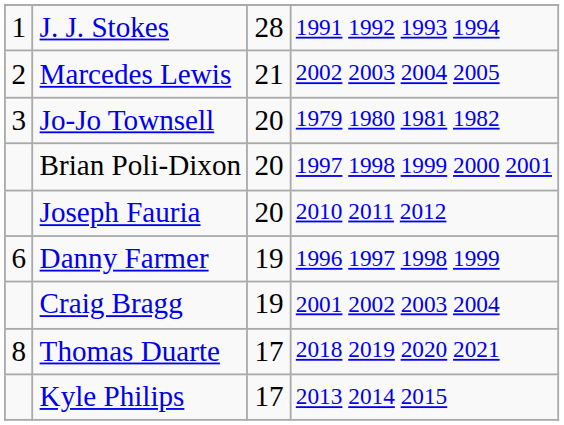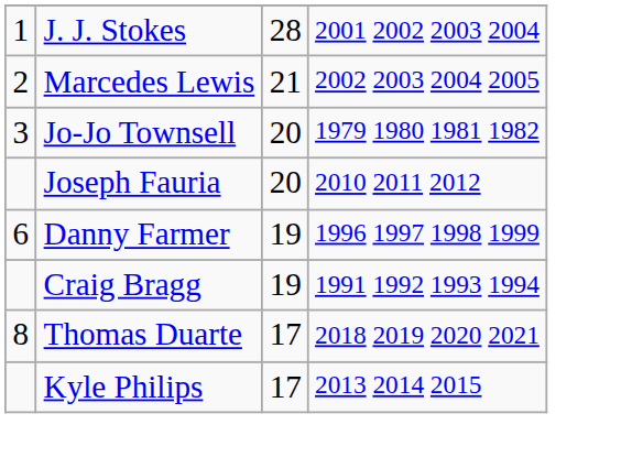 <table class="wikitable">
 <tr>
 </tr>
 <tr>
 <td>1</td>
 <td><a href='#'>J. J. Stokes</a></td>
 <td>28</td>
-<td style="font-size:80%;"><a href='#'>1991</a> <a href='#'>1992</a> <a href='#'>1993</a> <a href='#'>1994</a></td>
+<td style="font-size:80%;"><a href='#'>2001</a> <a href='#'>2002</a> <a href='#'>2003</a> <a href='#'>2004</a></td>
 </tr>
 <tr>
 <td>2</td>
 <td><a href='#'>Marcedes Lewis</a></td>
 <td>21</td>
 <td style="font-size:80%;"><a href='#'>2002</a> <a href='#'>2003</a> <a href='#'>2004</a> <a href='#'>2005</a></td>
 </tr>
 <tr>
 <td>3</td>
 <td><a href='#'>Jo-Jo Townsell</a></td>
 <td>20</td>
 <td style="font-size:80%;"><a href='#'>1979</a> <a href='#'>1980</a> <a href='#'>1981</a> <a href='#'>1982</a></td>
-</tr>
-<tr>
-<td></td>
-<td>Brian Poli-Dixon</td>
-<td>20</td>
-<td style="font-size:80%;"><a href='#'>1997</a> <a href='#'>1998</a> <a href='#'>1999</a> <a href='#'>2000</a> <a href='#'>2001</a></td>
 </tr>
 <tr>
 <td></td>
 <td><a href='#'>Joseph Fauria</a></td>
 <td>20</td>
 <td style="font-size:80%;"><a href='#'>2010</a> <a href='#'>2011</a> <a href='#'>2012</a></td>
 </tr>
 <tr>
 <td>6</td>
 <td><a href='#'>Danny Farmer</a></td>
 <td>19</td>
 <td style="font-size:80%;"><a href='#'>1996</a> <a href='#'>1997</a> <a href='#'>1998</a> <a href='#'>1999</a></td>
 </tr>
 <tr>
 <td></td>
 <td><a href='#'>Craig Bragg</a></td>
 <td>19</td>
-<td style="font-size:80%;"><a href='#'>2001</a> <a href='#'>2002</a> <a href='#'>2003</a> <a href='#'>2004</a></td>
+<td style="font-size:80%;"><a href='#'>1991</a> <a href='#'>1992</a> <a href='#'>1993</a> <a href='#'>1994</a></td>
 </tr>
 <tr>
 <td>8</td>
 <td><a href='#'>Thomas Duarte</a></td>
 <td>17</td>
 <td style="font-size:80%;"><a href='#'>2018</a> <a href='#'>2019</a> <a href='#'>2020</a> <a href='#'>2021</a></td>
 </tr>
 <tr>
 <td></td>
 <td><a href='#'>Kyle Philips</a></td>
 <td>17</td>
 <td style="font-size:80%;"><a href='#'>2013</a> <a href='#'>2014</a> <a href='#'>2015</a></td>
 </tr>
 </table>
